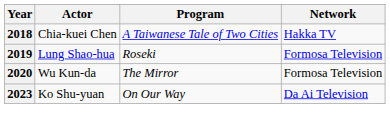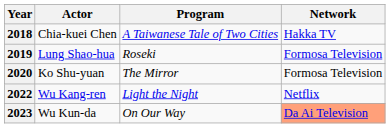 <table class="wikitable plainrowheaders">
 <tr>
 <th>Year</th>
 <th>Actor</th>
 <th>Program</th>
 <th>Network</th>
 </tr>
 <tr>
 <th scope="row">2018</th>
 <td>Chia-kuei Chen</td>
 <td><em><a href='#'>A Taiwanese Tale of Two Cities</a></em></td>
 <td><a href='#'>Hakka TV</a></td>
 </tr>
 <tr>
 <th scope="row">2019</th>
 <td><a href='#'>Lung Shao-hua</a></td>
 <td><em>Roseki</em></td>
 <td><a href='#'>Formosa Television</a></td>
 </tr>
 <tr>
 <th scope="row">2020</th>
-<td>Wu Kun-da</td>
+<td>Ko Shu-yuan</td>
 <td><em>The Mirror</em></td>
 <td>Formosa Television</td>
 </tr>
 <tr>
+<th scope="row">2022</th>
+<td><a href='#'>Wu Kang-ren</a></td>
+<td><em><a href='#'>Light the Night</a></em></td>
+<td><a href='#'>Netflix</a></td>
+</tr>
+<tr>
 <th scope="row">2023</th>
-<td>Ko Shu-yuan</td>
+<td>Wu Kun-da</td>
 <td><em>On Our Way</em></td>
-<td><a href='#'>Da Ai Television</a></td>
+<td style="background: lightsalmon;"><a href='#'>Da Ai Television</a></td>
 </tr>
 </table>
